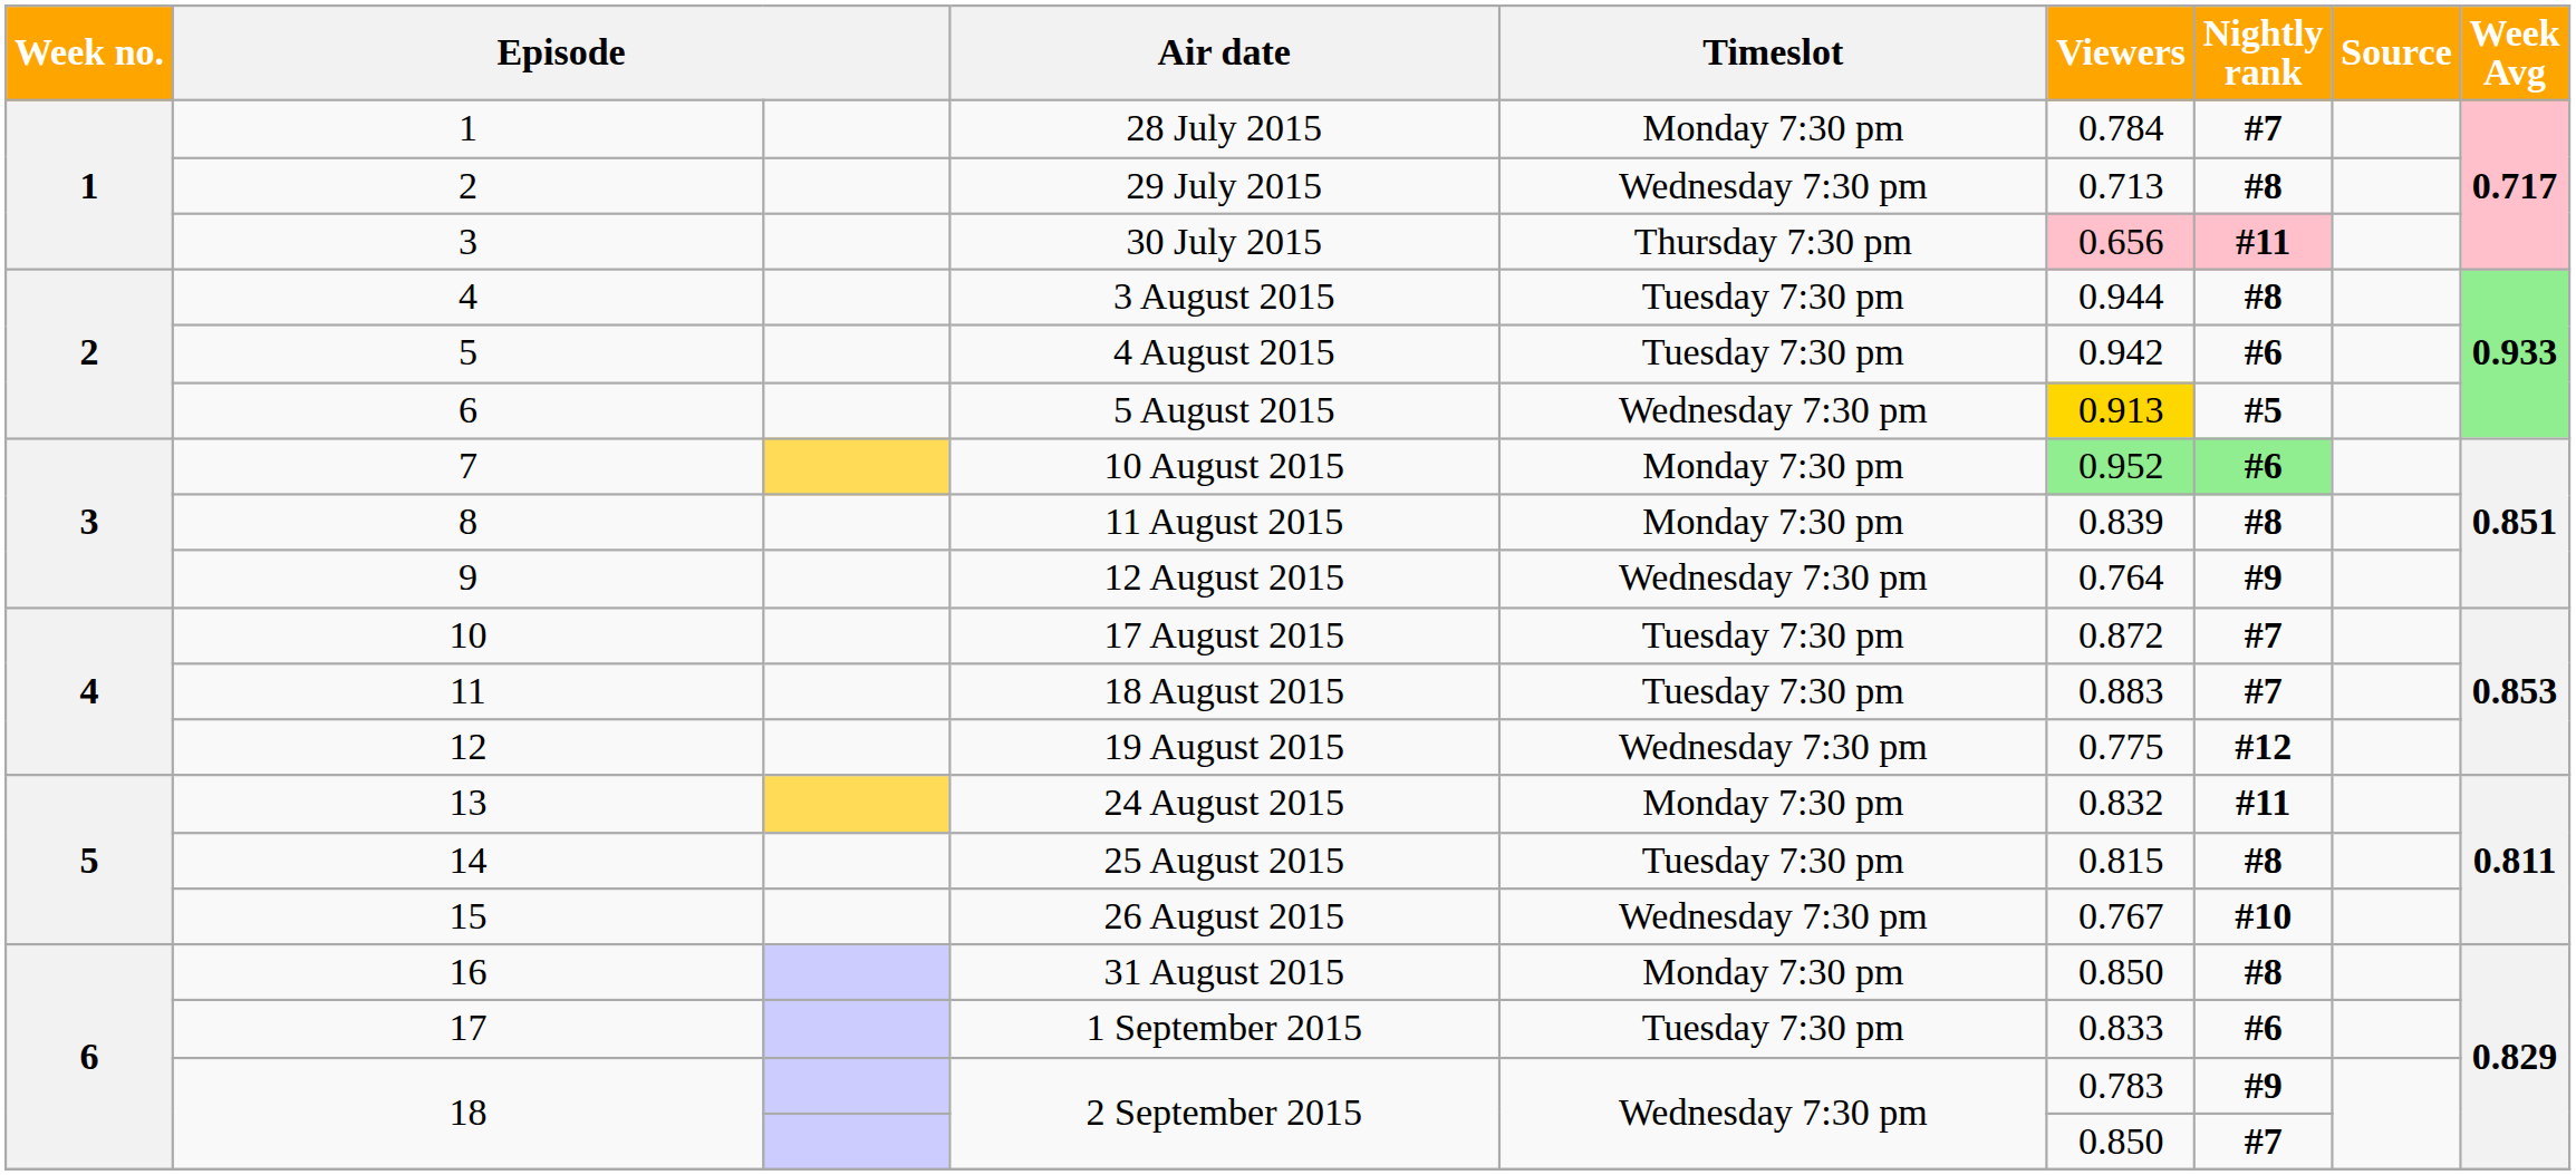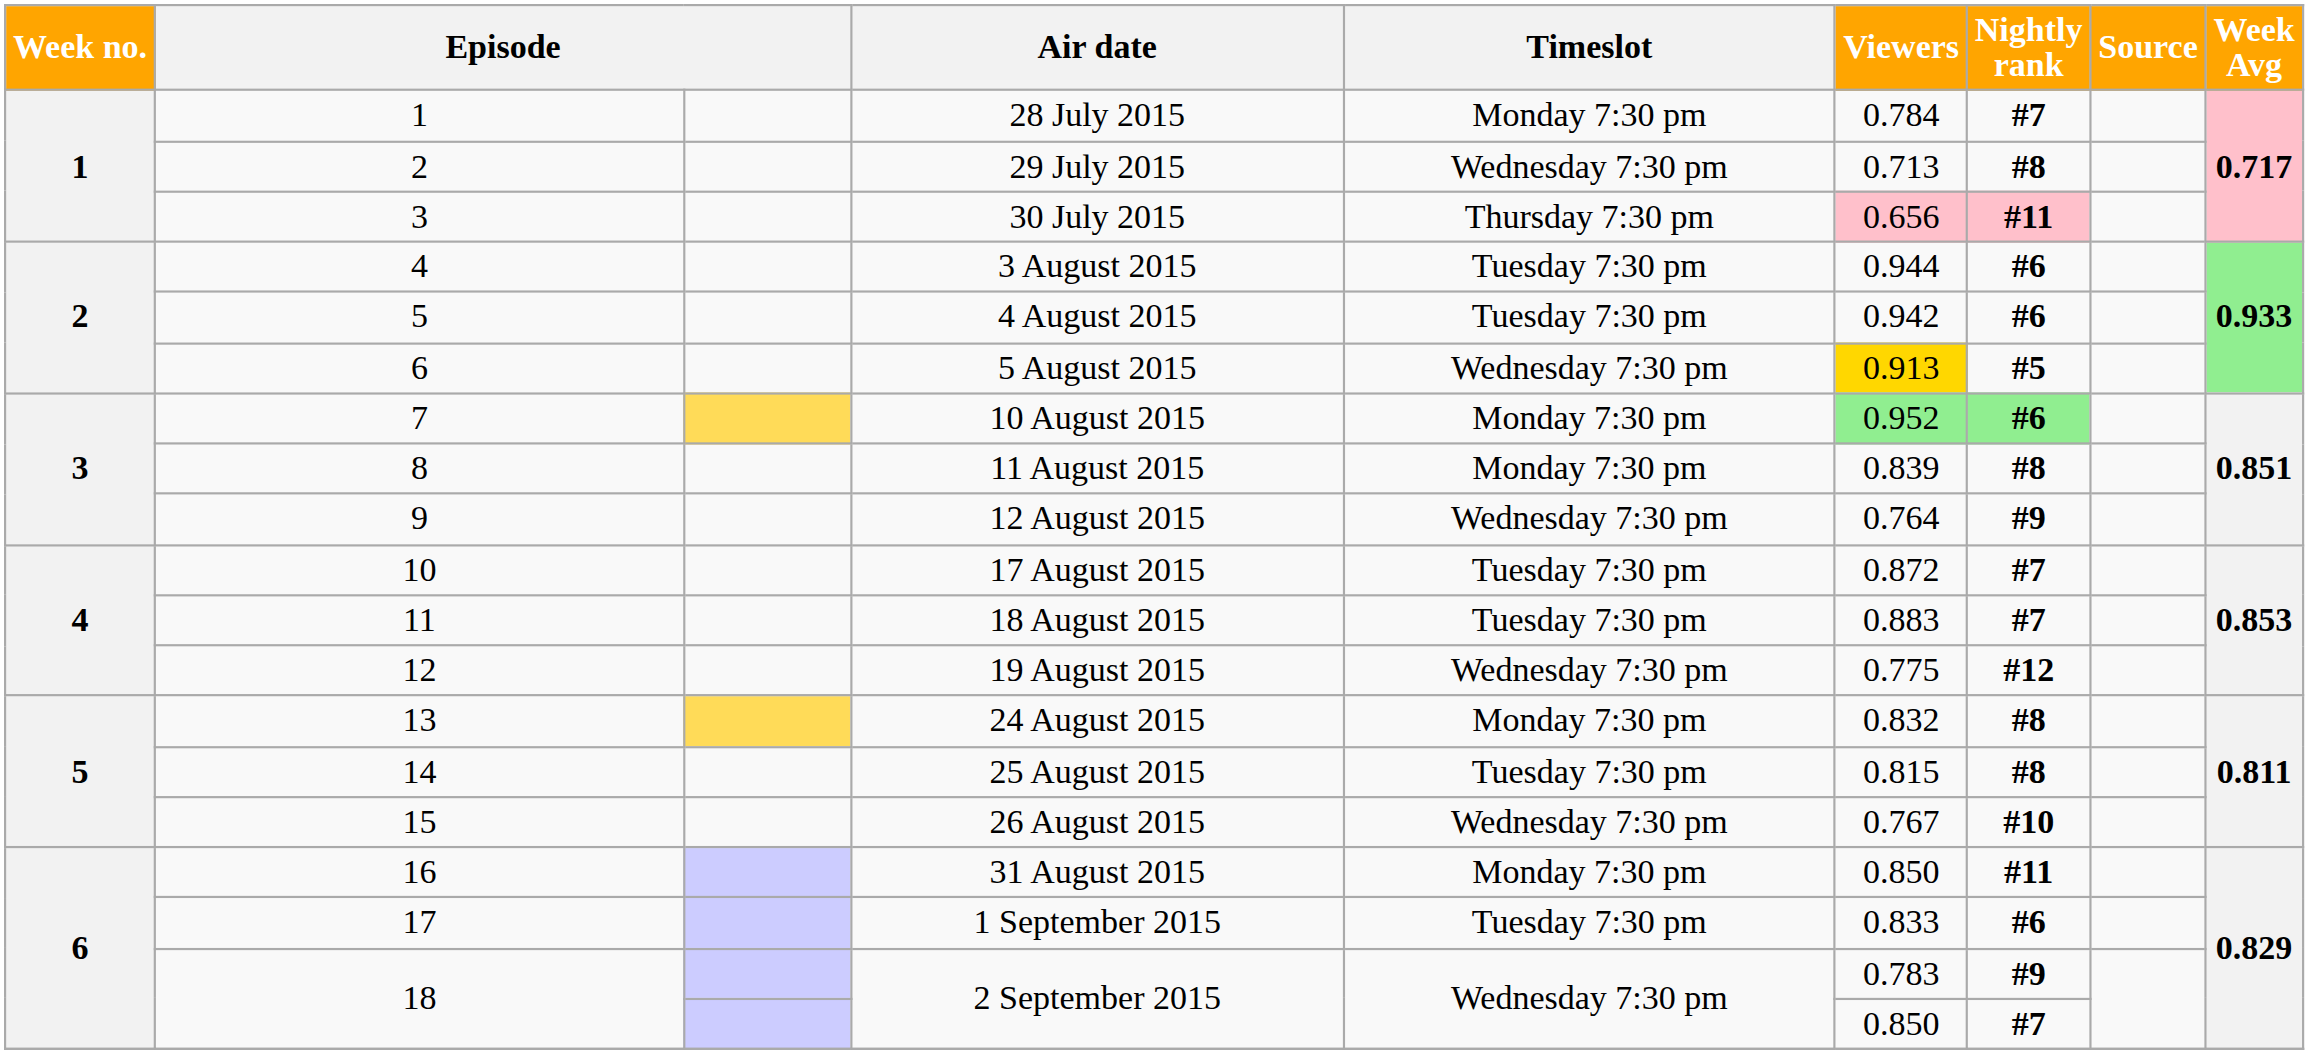 <table class="wikitable sortable" style="text-align:center; font-size:98%; line-height:16px;">
 <tr>
 <th scope="col" class="unsortable" style="background:orange; color:white;">Week no.</th>
 <th style="width:20em;" colspan=2 style="background:orange; color:white;">Episode</th>
 <th style="width:14em;" style="background:orange; color:white;">Air date</th>
 <th style="width:14em;" style="background:orange; color:white;">Timeslot</th>
 <th style="background:orange; color:white;">Viewers<br><small></small></th>
 <th style="background:orange; color:white;">Nightly<br>rank</th>
 <th class="unsortable" style="background:orange; color:white;">Source</th>
 <th style="background:orange; color:white;">Week<br>Avg</th>
 </tr>
 <tr>
 <th rowspan=3>1</th>
 <td>1</td>
 <td style="text-align:left"></td>
 <td style="text-align:centre">28 July 2015</td>
 <td>Monday 7:30 pm</td>
 <td>0.784</td>
 <td><strong>#7</strong></td>
 <td></td>
 <td bgcolor="pink" rowspan="3"><strong>0.717</strong></td>
 </tr>
 <tr>
 <td>2</td>
 <td style="text-align:left"></td>
 <td style="text-align:centre">29 July 2015</td>
 <td>Wednesday 7:30 pm</td>
 <td>0.713</td>
 <td><strong>#8</strong></td>
 <td></td>
 </tr>
 <tr>
 <td>3</td>
 <td style="text-align:left"></td>
 <td style="text-align:centre">30 July 2015</td>
 <td>Thursday 7:30 pm</td>
 <td bgcolor="pink">0.656</td>
 <td bgcolor="pink"><strong>#11</strong></td>
 <td></td>
 </tr>
 <tr>
 <th rowspan=3>2</th>
 <td>4</td>
 <td style="text-align:left"></td>
 <td style="text-align:centre">3 August 2015</td>
 <td>Tuesday 7:30 pm</td>
 <td>0.944</td>
-<td><strong>#8</strong></td>
+<td><strong>#6</strong></td>
 <td></td>
 <td bgcolor="lightgreen" rowspan="3"><strong>0.933</strong></td>
 </tr>
 <tr>
 <td>5</td>
 <td style="text-align:left"></td>
 <td style="text-align:centre">4 August 2015</td>
 <td>Tuesday 7:30 pm</td>
 <td>0.942</td>
 <td><strong>#6</strong></td>
 <td></td>
 </tr>
 <tr>
 <td>6</td>
 <td style="text-align:left"></td>
 <td style="text-align:centre">5 August 2015</td>
 <td>Wednesday 7:30 pm</td>
 <td style="background: gold;">0.913</td>
 <td><strong>#5</strong></td>
 <td></td>
 </tr>
 <tr>
 <th rowspan=3>3</th>
 <td>7</td>
 <td style="text-align:left" bgcolor="#FFDB58"></td>
 <td style="text-align:centre">10 August 2015</td>
 <td>Monday 7:30 pm</td>
 <td bgcolor="lightgreen">0.952</td>
 <td bgcolor="lightgreen"><strong>#6</strong></td>
 <td></td>
 <th rowspan="3">0.851</th>
 </tr>
 <tr>
 <td>8</td>
 <td style="text-align:left"></td>
 <td style="text-align:centre">11 August 2015</td>
 <td>Monday 7:30 pm</td>
 <td>0.839</td>
 <td><strong>#8</strong></td>
 <td></td>
 </tr>
 <tr>
 <td>9</td>
 <td style="text-align:left"></td>
 <td style="text-align:centre">12 August 2015</td>
 <td>Wednesday 7:30 pm</td>
 <td>0.764</td>
 <td><strong>#9</strong></td>
 <td></td>
 </tr>
 <tr>
 <th rowspan=3>4</th>
 <td>10</td>
 <td style="text-align:left"></td>
 <td style="text-align:centre">17 August 2015</td>
 <td>Tuesday 7:30 pm</td>
 <td>0.872</td>
 <td><strong>#7</strong></td>
 <td></td>
 <th rowspan="3">0.853</th>
 </tr>
 <tr>
 <td>11</td>
 <td style="text-align:left"></td>
 <td style="text-align:centre">18 August 2015</td>
 <td>Tuesday 7:30 pm</td>
 <td>0.883</td>
 <td><strong>#7</strong></td>
 <td></td>
 </tr>
 <tr>
 <td>12</td>
 <td style="text-align:left"></td>
 <td style="text-align:centre">19 August 2015</td>
 <td>Wednesday 7:30 pm</td>
 <td>0.775</td>
 <td><strong>#12</strong></td>
 <td></td>
 </tr>
 <tr>
 <th rowspan=3>5</th>
 <td>13</td>
 <td style="text-align:left" bgcolor="#FFDB58"></td>
 <td style="text-align:centre">24 August 2015</td>
 <td>Monday 7:30 pm</td>
 <td>0.832</td>
-<td><strong>#11</strong></td>
+<td><strong>#8</strong></td>
 <td></td>
 <th rowspan="3">0.811</th>
 </tr>
 <tr>
 <td>14</td>
 <td style="text-align:left"></td>
 <td style="text-align:centre">25 August 2015</td>
 <td>Tuesday 7:30 pm</td>
 <td>0.815</td>
 <td><strong>#8</strong></td>
 <td></td>
 </tr>
 <tr>
 <td>15</td>
 <td style="text-align:left"></td>
 <td style="text-align:centre">26 August 2015</td>
 <td>Wednesday 7:30 pm</td>
 <td>0.767</td>
 <td><strong>#10</strong></td>
 <td></td>
 </tr>
 <tr>
 <th rowspan=4>6</th>
 <td>16</td>
 <td bgcolor="#CCCCFF" style="text-align:left"></td>
 <td style="text-align:centre">31 August 2015</td>
 <td>Monday 7:30 pm</td>
 <td>0.850</td>
-<td><strong>#8</strong></td>
+<td><strong>#11</strong></td>
 <td></td>
 <th rowspan="4">0.829</th>
 </tr>
 <tr>
 <td>17</td>
 <td bgcolor="#CCCCFF" style="text-align:left"></td>
 <td style="text-align:centre">1 September 2015</td>
 <td>Tuesday 7:30 pm</td>
 <td>0.833</td>
 <td><strong>#6</strong></td>
 <td></td>
 </tr>
 <tr>
 <td rowspan="2">18</td>
 <td bgcolor="#CCCCFF" style="text-align:left"></td>
 <td rowspan="2" style="text-align:centre">2 September 2015</td>
 <td rowspan="2">Wednesday 7:30 pm</td>
 <td>0.783</td>
 <td><strong>#9</strong></td>
 <td rowspan="2"></td>
 </tr>
 <tr>
 <td bgcolor="#CCCCFF" style="text-align:left"></td>
 <td>0.850</td>
 <td><strong>#7</strong></td>
 </tr>
 <tr>
 </tr>
 </table>
